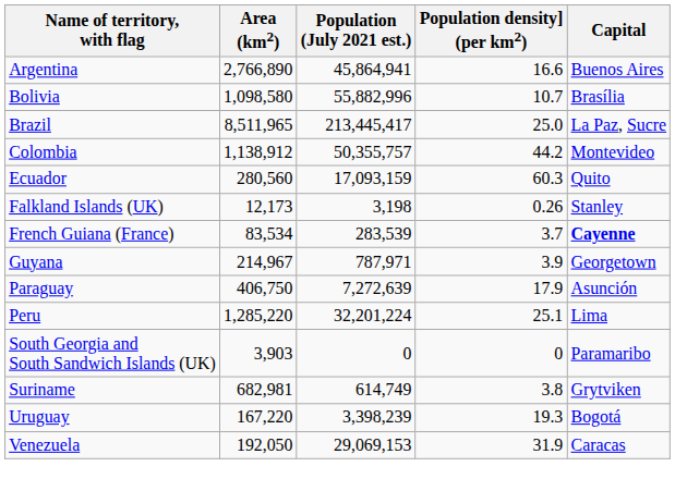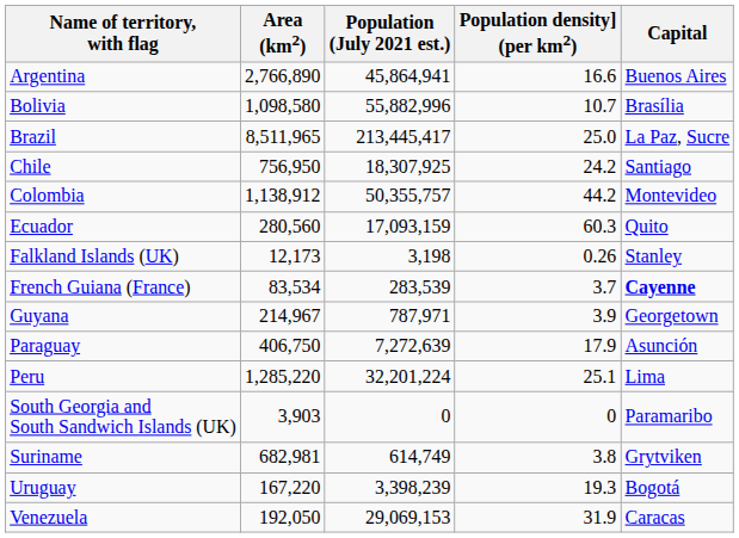 <table class="wikitable sortable">
 <tr>
 <th>Name of territory,<br>with flag</th>
 <th>Area<br>(km<sup>2</sup>)</th>
 <th>Population<br>(July 2021 est.)</th>
 <th>Population density]<br>(per km<sup>2</sup>)</th>
 <th>Capital</th>
 </tr>
 <tr>
 <td style="text-align:left;"> <a href='#'>Argentina</a></td>
 <td align="right">2,766,890</td>
 <td align="right">45,864,941</td>
 <td align="right">16.6</td>
 <td style="text-align:left;"><a href='#'>Buenos Aires</a></td>
 </tr>
 <tr>
 <td style="text-align:left;"> <a href='#'>Bolivia</a></td>
 <td align="right">1,098,580</td>
 <td align="right">55,882,996</td>
 <td align="right">10.7</td>
 <td style="text-align:left;"><a href='#'>Brasília</a></td>
 </tr>
 <tr>
 <td style="text-align:left;"> <a href='#'>Brazil</a></td>
 <td align="right">8,511,965</td>
 <td align="right">213,445,417</td>
 <td align="right">25.0</td>
 <td style="text-align:left;"><a href='#'>La Paz</a>, <a href='#'>Sucre</a></td>
+</tr>
+<tr>
+<td style="text-align:left;"> <a href='#'>Chile</a></td>
+<td align="right">756,950</td>
+<td align="right">18,307,925</td>
+<td align="right">24.2</td>
+<td style="text-align:left;"><a href='#'>Santiago</a></td>
 </tr>
 <tr>
 <td style="text-align:left;"> <a href='#'>Colombia</a></td>
 <td align="right">1,138,912</td>
 <td align="right">50,355,757</td>
 <td align="right">44.2</td>
 <td style="text-align:left;"><a href='#'>Montevideo</a></td>
 </tr>
 <tr>
 <td style="text-align:left;"> <a href='#'>Ecuador</a></td>
 <td align="right">280,560</td>
 <td align="right">17,093,159</td>
 <td align="right">60.3</td>
 <td style="text-align:left;"><a href='#'>Quito</a></td>
 </tr>
 <tr>
 <td style="text-align:left;"> <a href='#'>Falkland Islands</a> (<a href='#'>UK</a>)</td>
 <td align="right">12,173</td>
 <td align="right">3,198</td>
 <td align="right">0.26</td>
 <td style="text-align:left;"><a href='#'>Stanley</a></td>
 </tr>
 <tr>
 <td style="text-align:left;"> <a href='#'>French Guiana</a> (<a href='#'>France</a>)</td>
 <td align="right">83,534</td>
 <td align="right">283,539</td>
 <td align="right">3.7</td>
 <td style="text-align:left;"><strong><a href='#'>Cayenne</a></strong></td>
 </tr>
 <tr>
 <td style="text-align:left;"> <a href='#'>Guyana</a></td>
 <td align="right">214,967</td>
 <td align="right">787,971</td>
 <td align="right">3.9</td>
 <td style="text-align:left;"><a href='#'>Georgetown</a></td>
 </tr>
 <tr>
 <td style="text-align:left;"> <a href='#'>Paraguay</a></td>
 <td align="right">406,750</td>
 <td align="right">7,272,639</td>
 <td align="right">17.9</td>
 <td style="text-align:left;"><a href='#'>Asunción</a></td>
 </tr>
 <tr>
 <td style="text-align:left;"> <a href='#'>Peru</a></td>
 <td align="right">1,285,220</td>
 <td align="right">32,201,224</td>
 <td align="right">25.1</td>
 <td style="text-align:left;"><a href='#'>Lima</a></td>
 </tr>
 <tr>
 <td style="text-align:left;"> <a href='#'>South Georgia and<br>South Sandwich Islands</a> (UK)</td>
 <td align="right">3,903</td>
 <td align="right">0</td>
 <td align="right">0</td>
 <td style="text-align:left;"><a href='#'>Paramaribo</a></td>
 </tr>
 <tr>
 <td style="text-align:left;"> <a href='#'>Suriname</a></td>
 <td align="right">682,981</td>
 <td align="right">614,749</td>
 <td align="right">3.8</td>
 <td style="text-align:left;"><a href='#'>Grytviken</a></td>
 </tr>
 <tr>
 <td style="text-align:left;"> <a href='#'>Uruguay</a></td>
 <td align="right">167,220</td>
 <td align="right">3,398,239</td>
 <td align="right">19.3</td>
 <td style="text-align:left;"><a href='#'>Bogotá</a></td>
 </tr>
 <tr>
 <td style="text-align:left;"> <a href='#'>Venezuela</a></td>
 <td align="right">192,050</td>
 <td align="right">29,069,153</td>
 <td align="right">31.9</td>
 <td style="text-align:left;"><a href='#'>Caracas</a></td>
 </tr>
 </table>
